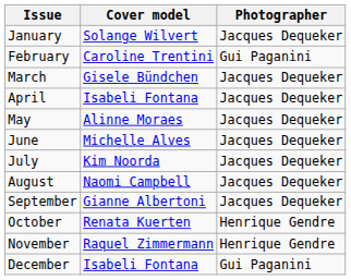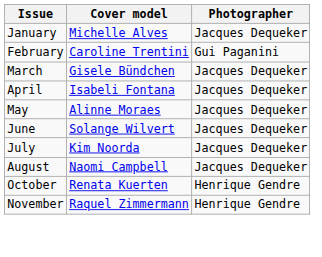 <table class="wikitable">
 <tr>
 <th>Issue</th>
 <th>Cover model</th>
 <th>Photographer</th>
 </tr>
 <tr>
 <td>January</td>
-<td><a href='#'>Solange Wilvert</a></td>
+<td><a href='#'>Michelle Alves</a></td>
 <td>Jacques Dequeker</td>
 </tr>
 <tr>
 <td>February</td>
 <td><a href='#'>Caroline Trentini</a></td>
 <td>Gui Paganini</td>
 </tr>
 <tr>
 <td>March</td>
 <td><a href='#'>Gisele Bündchen</a></td>
 <td>Jacques Dequeker</td>
 </tr>
 <tr>
 <td>April</td>
 <td><a href='#'>Isabeli Fontana</a></td>
 <td>Jacques Dequeker</td>
 </tr>
 <tr>
 <td>May</td>
 <td><a href='#'>Alinne Moraes</a></td>
 <td>Jacques Dequeker</td>
 </tr>
 <tr>
 <td>June</td>
-<td><a href='#'>Michelle Alves</a></td>
+<td><a href='#'>Solange Wilvert</a></td>
 <td>Jacques Dequeker</td>
 </tr>
 <tr>
 <td>July</td>
 <td><a href='#'>Kim Noorda</a></td>
 <td>Jacques Dequeker</td>
 </tr>
 <tr>
 <td>August</td>
 <td><a href='#'>Naomi Campbell</a></td>
 <td>Jacques Dequeker</td>
 </tr>
 <tr>
-<td>September</td>
-<td><a href='#'>Gianne Albertoni</a></td>
-<td>Jacques Dequeker</td>
-</tr>
-<tr>
 <td>October</td>
 <td><a href='#'>Renata Kuerten</a></td>
 <td>Henrique Gendre</td>
 </tr>
 <tr>
 <td>November</td>
 <td><a href='#'>Raquel Zimmermann</a></td>
 <td>Henrique Gendre</td>
 </tr>
-<tr>
-<td>December</td>
-<td><a href='#'>Isabeli Fontana</a></td>
-<td>Gui Paganini</td>
-</tr>
 </table>
